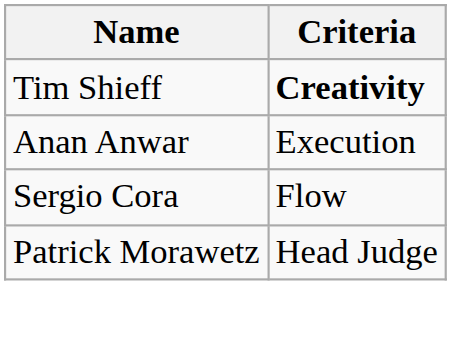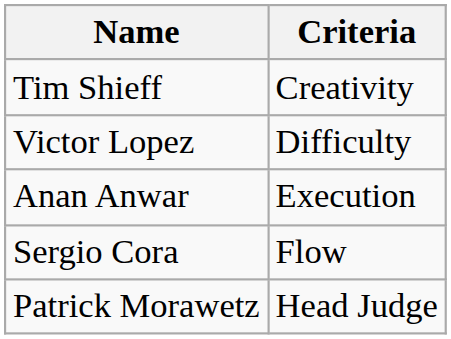 <table class="wikitable">
 <tr>
 <th>Name</th>
 <th>Criteria</th>
 </tr>
 <tr>
 <td> Tim Shieff</td>
-<td><strong>Creativity</strong></td>
+<td>Creativity</td>
+</tr>
+<tr>
+<td> Victor Lopez</td>
+<td>Difficulty</td>
 </tr>
 <tr>
 <td> Anan Anwar</td>
 <td>Execution</td>
 </tr>
 <tr>
 <td> Sergio Cora</td>
 <td>Flow</td>
 </tr>
 <tr>
 <td> Patrick Morawetz</td>
 <td>Head Judge</td>
 </tr>
 </table>
